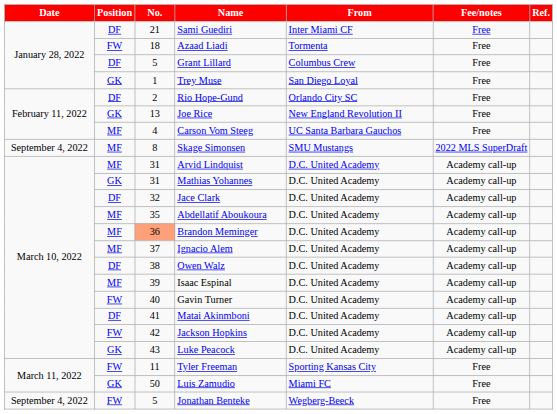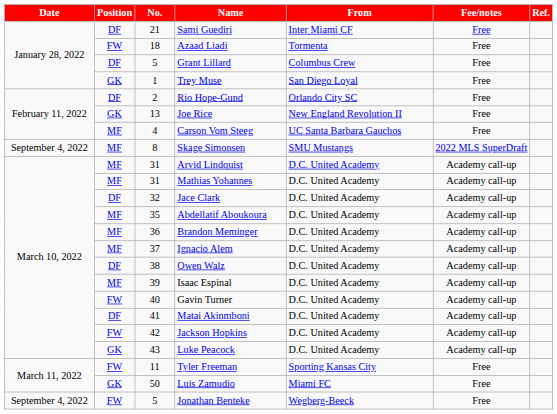 <table class="wikitable" style="text-align:center; font-size:90%; ">
 <tr>
 <th style="background:#FF0000; color:#FFFFFF; width:120px;">Date</th>
 <th style="background:#FF0000; color:#FFFFFF; width:50px;">Position</th>
 <th style="background:#FF0000; color:#FFFFFF; width:50px;">No.</th>
 <th style="background:#FF0000; color:#FFFFFF; width:150px;">Name</th>
 <th style="background:#FF0000; color:#FFFFFF; width:200px;">From</th>
 <th style="background:#FF0000; color:#FFFFFF;">Fee/notes</th>
 <th style="background:#FF0000; color:#FFFFFF; width:25px;">Ref.</th>
 </tr>
 <tr>
 <td rowspan="4">January 28, 2022</td>
 <td><a href='#'>DF</a></td>
 <td>21</td>
 <td align="left"> <a href='#'>Sami Guediri</a></td>
 <td align="left"> <a href='#'>Inter Miami CF</a></td>
 <td><a href='#'>Free</a></td>
 <td></td>
 </tr>
 <tr>
 <td><a href='#'>FW</a></td>
 <td>18</td>
 <td align="left"> <a href='#'>Azaad Liadi</a></td>
 <td align="left"> <a href='#'>Tormenta</a></td>
 <td>Free</td>
 <td></td>
 </tr>
 <tr>
 <td><a href='#'>DF</a></td>
 <td>5</td>
 <td align="left"> <a href='#'>Grant Lillard</a></td>
 <td align="left"> <a href='#'>Columbus Crew</a></td>
 <td>Free</td>
 <td></td>
 </tr>
 <tr>
 <td><a href='#'>GK</a></td>
 <td>1</td>
 <td align="left"> <a href='#'>Trey Muse</a></td>
 <td align="left"> <a href='#'>San Diego Loyal</a></td>
 <td>Free</td>
 <td></td>
 </tr>
 <tr>
 <td rowspan="3">February 11, 2022</td>
 <td><a href='#'>DF</a></td>
 <td>2</td>
 <td align="left"> <a href='#'>Rio Hope-Gund</a></td>
 <td align="left"> <a href='#'>Orlando City SC</a></td>
 <td>Free</td>
 <td></td>
 </tr>
 <tr>
 <td><a href='#'>GK</a></td>
 <td>13</td>
 <td align="left"> <a href='#'>Joe Rice</a></td>
 <td align="left"> <a href='#'>New England Revolution II</a></td>
 <td>Free</td>
 <td></td>
 </tr>
 <tr>
 <td><a href='#'>MF</a></td>
 <td>4</td>
 <td align="left"> <a href='#'>Carson Vom Steeg</a></td>
 <td align="left"> <a href='#'>UC Santa Barbara Gauchos</a></td>
 <td>Free</td>
 <td></td>
 </tr>
 <tr>
 <td>September 4, 2022</td>
 <td><a href='#'>MF</a></td>
 <td>8</td>
 <td align="left"> <a href='#'>Skage Simonsen</a></td>
 <td align="left"> <a href='#'>SMU Mustangs</a></td>
 <td><a href='#'>2022 MLS SuperDraft</a></td>
 <td></td>
 </tr>
 <tr>
 <td rowspan="12">March 10, 2022</td>
 <td><a href='#'>MF</a></td>
 <td>31</td>
 <td align="left"> <a href='#'>Arvid Lindquist</a></td>
 <td align="left"> <a href='#'>D.C. United Academy</a></td>
 <td>Academy call-up</td>
 <td></td>
 </tr>
 <tr>
-<td><a href='#'>GK</a></td>
+<td><a href='#'>MF</a></td>
 <td>31</td>
 <td align="left"> <a href='#'>Mathias Yohannes</a></td>
 <td align="left"> D.C. United Academy</td>
 <td>Academy call-up</td>
 <td></td>
 </tr>
 <tr>
 <td><a href='#'>DF</a></td>
 <td>32</td>
 <td align="left"> <a href='#'>Jace Clark</a></td>
 <td align="left"> D.C. United Academy</td>
 <td>Academy call-up</td>
 <td></td>
 </tr>
 <tr>
 <td><a href='#'>MF</a></td>
 <td>35</td>
 <td align="left"> <a href='#'>Abdellatif Aboukoura</a></td>
 <td align="left"> D.C. United Academy</td>
 <td>Academy call-up</td>
 <td></td>
 </tr>
 <tr>
 <td><a href='#'>MF</a></td>
-<td style="background: lightsalmon;">36</td>
+<td>36</td>
 <td align="left"> <a href='#'>Brandon Meminger</a></td>
 <td align="left"> D.C. United Academy</td>
 <td>Academy call-up</td>
 <td></td>
 </tr>
 <tr>
 <td><a href='#'>MF</a></td>
 <td>37</td>
 <td align="left"> <a href='#'>Ignacio Alem</a></td>
 <td align="left"> D.C. United Academy</td>
 <td>Academy call-up</td>
 <td></td>
 </tr>
 <tr>
 <td><a href='#'>DF</a></td>
 <td>38</td>
 <td align="left"> <a href='#'>Owen Walz</a></td>
 <td align="left"> D.C. United Academy</td>
 <td>Academy call-up</td>
 <td></td>
 </tr>
 <tr>
 <td><a href='#'>MF</a></td>
 <td>39</td>
 <td align="left"> Isaac Espinal</td>
 <td align="left"> D.C. United Academy</td>
 <td>Academy call-up</td>
 <td></td>
 </tr>
 <tr>
 <td><a href='#'>FW</a></td>
 <td>40</td>
 <td align="left"> Gavin Turner</td>
 <td align="left"> D.C. United Academy</td>
 <td>Academy call-up</td>
 <td></td>
 </tr>
 <tr>
 <td><a href='#'>DF</a></td>
 <td>41</td>
 <td align="left"> <a href='#'>Matai Akinmboni</a></td>
 <td align="left"> D.C. United Academy</td>
 <td>Academy call-up</td>
 <td></td>
 </tr>
 <tr>
 <td><a href='#'>FW</a></td>
 <td>42</td>
 <td align="left"> <a href='#'>Jackson Hopkins</a></td>
 <td align="left"> D.C. United Academy</td>
 <td>Academy call-up</td>
 <td></td>
 </tr>
 <tr>
 <td><a href='#'>GK</a></td>
 <td>43</td>
 <td align="left"> <a href='#'>Luke Peacock</a></td>
 <td align="left"> D.C. United Academy</td>
 <td>Academy call-up</td>
 <td></td>
 </tr>
 <tr>
 <td rowspan="2">March 11, 2022</td>
 <td><a href='#'>FW</a></td>
 <td>11</td>
 <td align="left"> <a href='#'>Tyler Freeman</a></td>
 <td align="left"> <a href='#'>Sporting Kansas City</a></td>
 <td>Free</td>
 <td></td>
 </tr>
 <tr>
 <td><a href='#'>GK</a></td>
 <td>50</td>
 <td align="left"> <a href='#'>Luis Zamudio</a></td>
 <td align="left"> <a href='#'>Miami FC</a></td>
 <td>Free</td>
 <td></td>
 </tr>
 <tr>
 <td>September 4, 2022</td>
 <td><a href='#'>FW</a></td>
 <td>5</td>
 <td align="left"> <a href='#'>Jonathan Benteke</a></td>
 <td align="left"> <a href='#'>Wegberg-Beeck</a></td>
 <td>Free</td>
 <td></td>
 </tr>
 </table>
